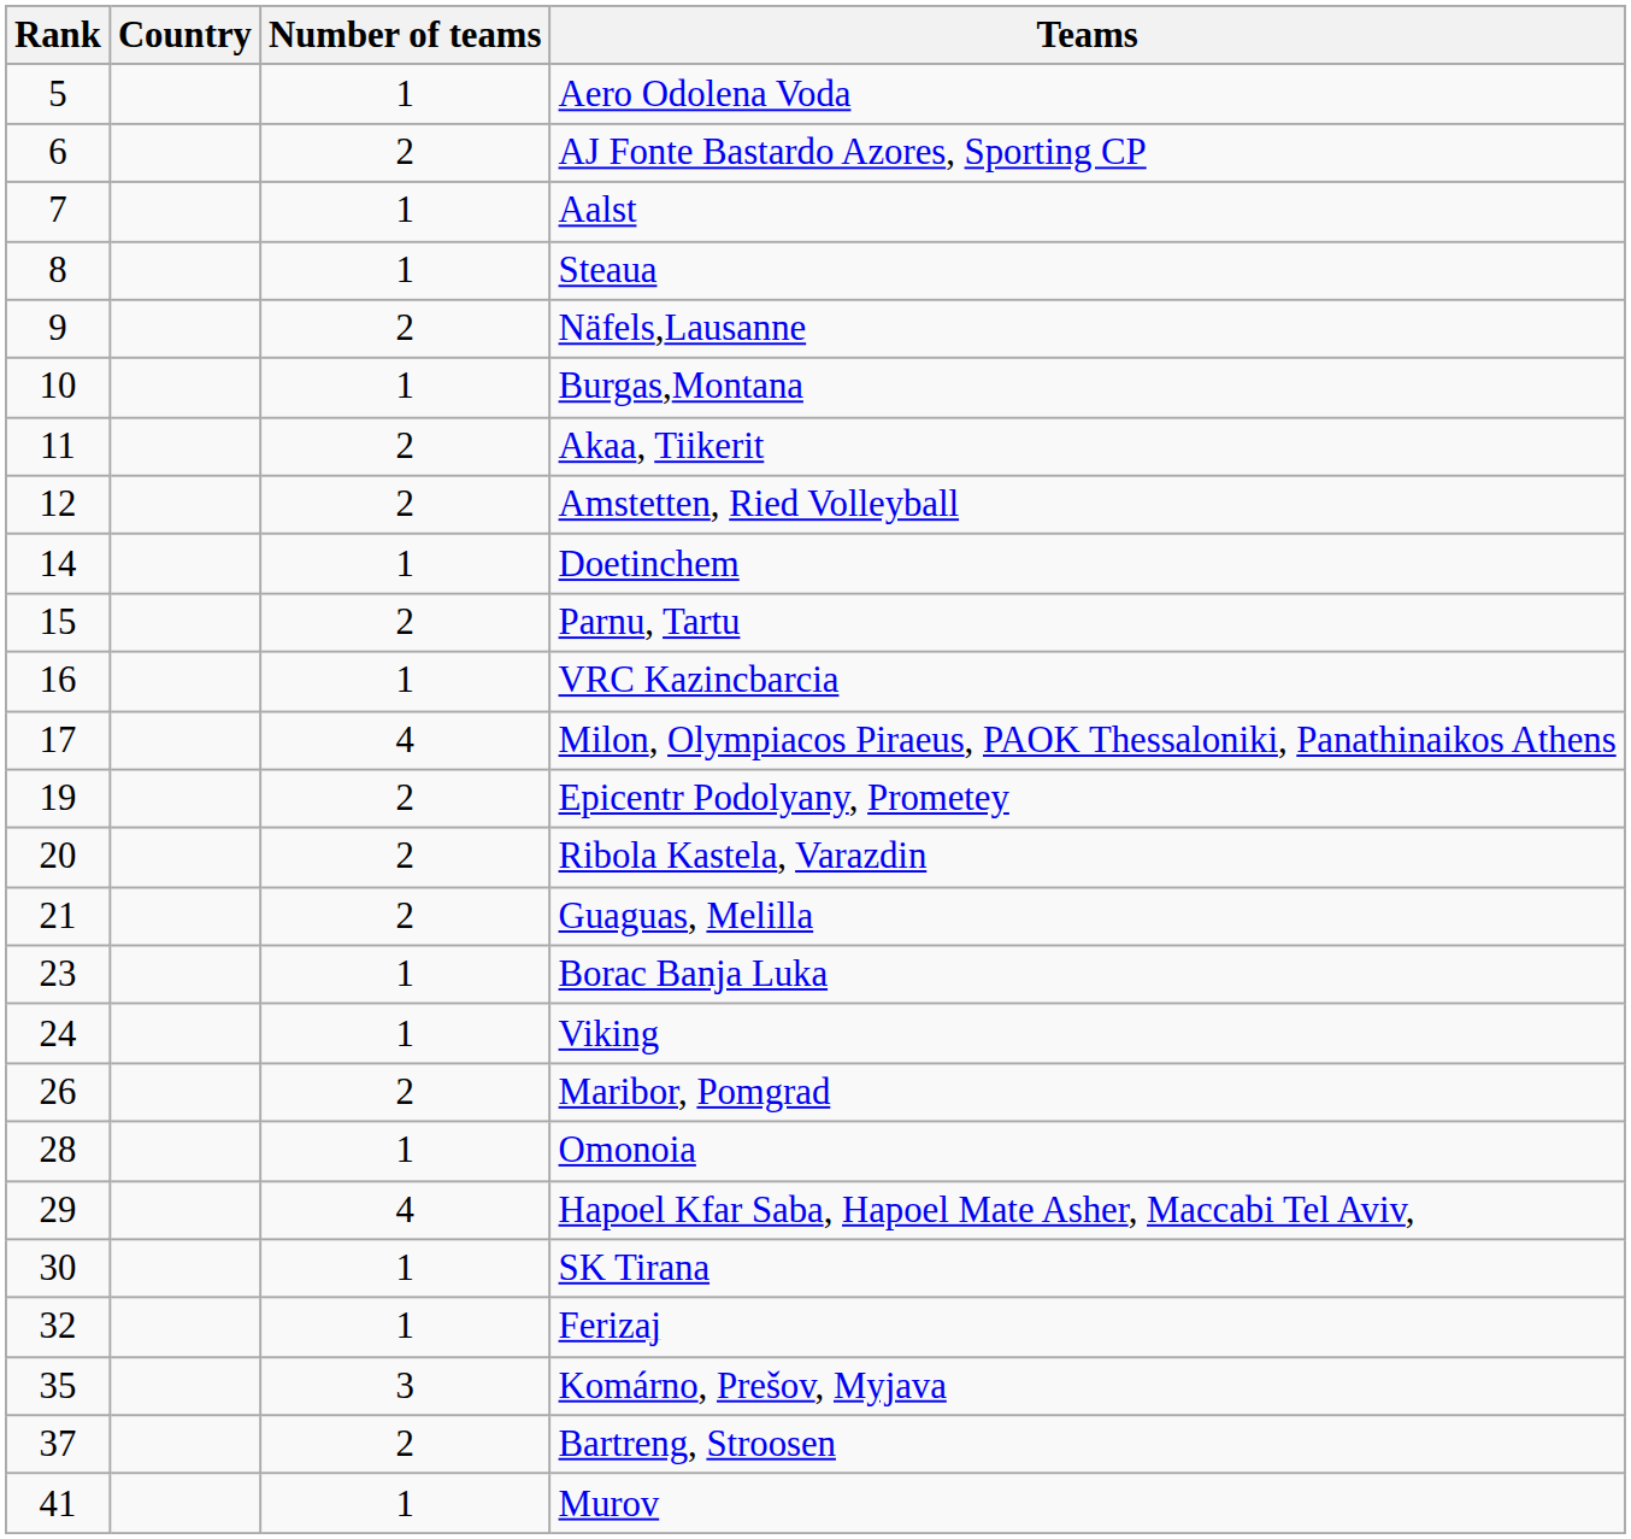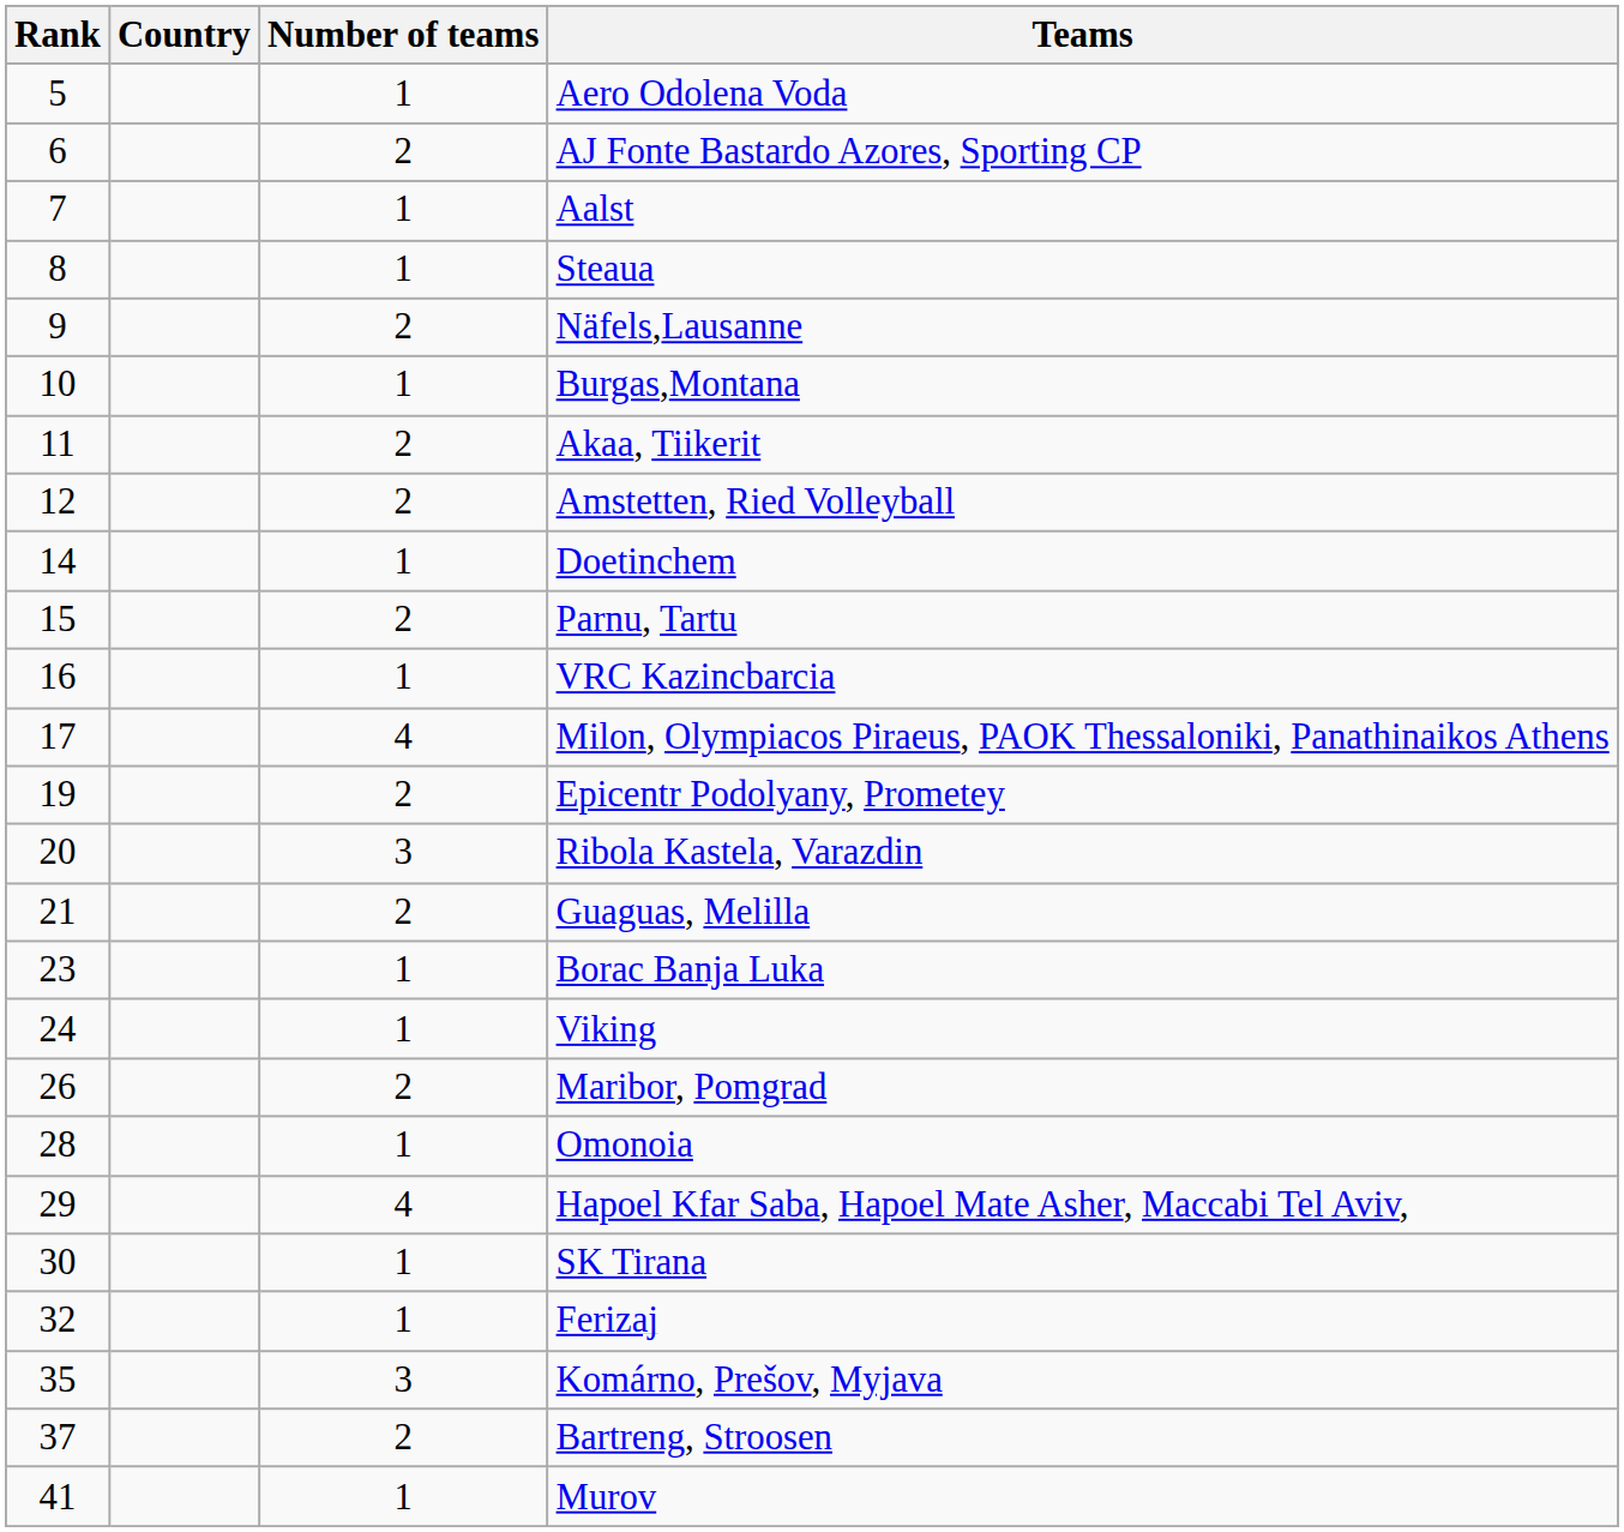 <table class="wikitable" style="text-align:left;">
 <tr>
 <th>Rank</th>
 <th>Country</th>
 <th>Number of teams</th>
 <th>Teams</th>
 </tr>
 <tr>
 <td align="center">5</td>
 <td></td>
 <td align="center">1</td>
 <td><a href='#'>Aero Odolena Voda</a></td>
 </tr>
 <tr>
 <td align="center">6</td>
 <td></td>
 <td align="center">2</td>
 <td><a href='#'>AJ Fonte Bastardo Azores</a>, <a href='#'>Sporting CP</a></td>
 </tr>
 <tr>
 <td align="center">7</td>
 <td></td>
 <td align="center">1</td>
 <td><a href='#'>Aalst</a></td>
 </tr>
 <tr>
 <td align="center">8</td>
 <td></td>
 <td align="center">1</td>
 <td><a href='#'>Steaua</a></td>
 </tr>
 <tr>
 <td align="center">9</td>
 <td></td>
 <td align="center">2</td>
 <td><a href='#'>Näfels</a>,<a href='#'>Lausanne</a></td>
 </tr>
 <tr>
 <td align="center">10</td>
 <td></td>
 <td align="center">1</td>
 <td><a href='#'>Burgas</a>,<a href='#'>Montana</a></td>
 </tr>
 <tr>
 <td align="center">11</td>
 <td></td>
 <td align="center">2</td>
 <td><a href='#'>Akaa</a>, <a href='#'>Tiikerit</a></td>
 </tr>
 <tr>
 <td align="center">12</td>
 <td></td>
 <td align="center">2</td>
 <td><a href='#'>Amstetten</a>, <a href='#'>Ried Volleyball</a></td>
 </tr>
 <tr>
 <td align="center">14</td>
 <td></td>
 <td align="center">1</td>
 <td><a href='#'>Doetinchem</a></td>
 </tr>
 <tr>
 <td align="center">15</td>
 <td></td>
 <td align="center">2</td>
 <td><a href='#'>Parnu</a>, <a href='#'>Tartu</a></td>
 </tr>
 <tr>
 <td align="center">16</td>
 <td></td>
 <td align="center">1</td>
 <td><a href='#'>VRC Kazincbarcia</a></td>
 </tr>
 <tr>
 <td align="center">17</td>
 <td></td>
 <td align="center">4</td>
 <td><a href='#'>Milon</a>, <a href='#'>Olympiacos Piraeus</a>, <a href='#'>PAOK Thessaloniki</a>, <a href='#'>Panathinaikos Athens</a></td>
 </tr>
 <tr>
 <td align="center">19</td>
 <td></td>
 <td align="center">2</td>
 <td><a href='#'>Epicentr Podolyany</a>, <a href='#'>Prometey</a></td>
 </tr>
 <tr>
 <td align="center">20</td>
 <td></td>
-<td align="center">2</td>
+<td align="center">3</td>
 <td><a href='#'>Ribola Kastela</a>, <a href='#'>Varazdin</a></td>
 </tr>
 <tr>
 <td align="center">21</td>
 <td></td>
 <td align="center">2</td>
 <td><a href='#'>Guaguas</a>, <a href='#'>Melilla</a></td>
 </tr>
 <tr>
 <td align="center">23</td>
 <td></td>
 <td align="center">1</td>
 <td><a href='#'>Borac Banja Luka</a></td>
 </tr>
 <tr>
 <td align="center">24</td>
 <td></td>
 <td align="center">1</td>
 <td><a href='#'>Viking</a></td>
 </tr>
 <tr>
 <td align="center">26</td>
 <td></td>
 <td align="center">2</td>
 <td><a href='#'>Maribor</a>, <a href='#'>Pomgrad</a></td>
 </tr>
 <tr>
 <td align="center">28</td>
 <td></td>
 <td align="center">1</td>
 <td><a href='#'>Omonoia</a></td>
 </tr>
 <tr>
 <td align="center">29</td>
 <td></td>
 <td align="center">4</td>
 <td><a href='#'>Hapoel Kfar Saba</a>, <a href='#'>Hapoel Mate Asher</a>, <a href='#'>Maccabi Tel Aviv</a>,</td>
 </tr>
 <tr>
 <td align="center">30</td>
 <td></td>
 <td align="center">1</td>
 <td><a href='#'>SK Tirana</a></td>
 </tr>
 <tr>
 <td align="center">32</td>
 <td></td>
 <td align="center">1</td>
 <td><a href='#'>Ferizaj</a></td>
 </tr>
 <tr>
 <td align="center">35</td>
 <td></td>
 <td align="center">3</td>
 <td><a href='#'>Komárno</a>, <a href='#'>Prešov</a>, <a href='#'>Myjava</a></td>
 </tr>
 <tr>
 <td align="center">37</td>
 <td></td>
 <td align="center">2</td>
 <td><a href='#'>Bartreng</a>, <a href='#'>Stroosen</a></td>
 </tr>
 <tr>
 <td align="center">41</td>
 <td></td>
 <td align="center">1</td>
 <td><a href='#'>Murov</a></td>
 </tr>
 </table>
